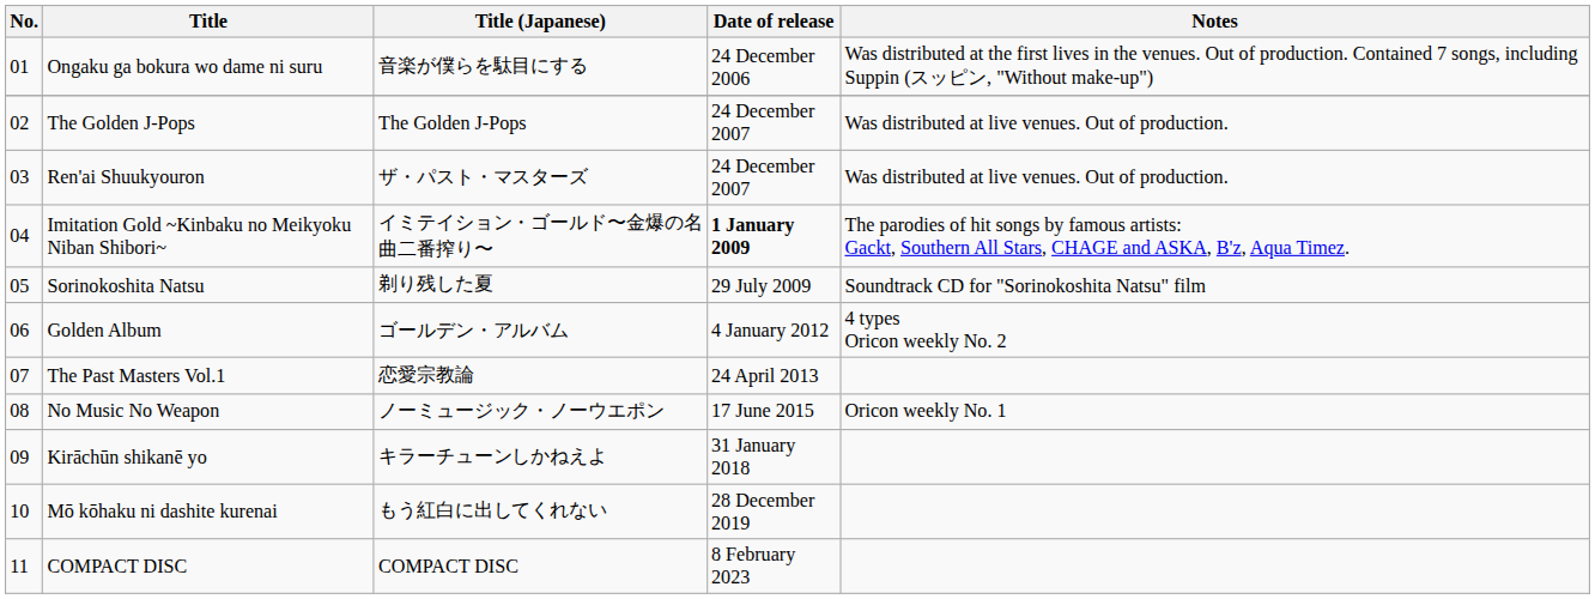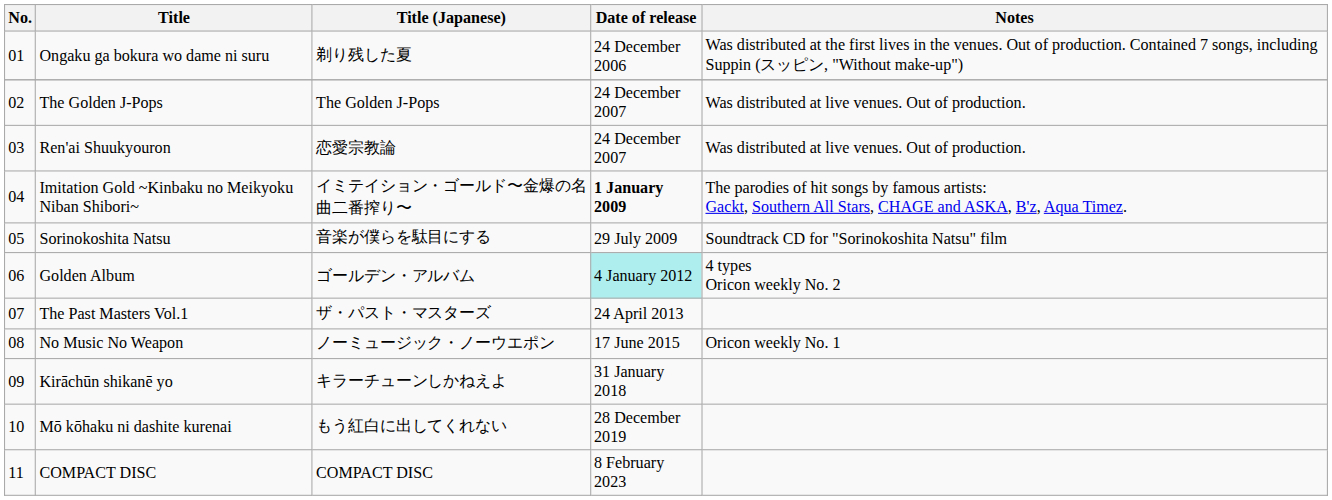 <table class="wikitable" style="font-size: 95%;">
 <tr>
 <th>No.</th>
 <th>Title</th>
 <th>Title (Japanese)</th>
 <th>Date of release</th>
 <th>Notes</th>
 </tr>
 <tr>
 <td>01</td>
 <td>Ongaku ga bokura wo dame ni suru</td>
-<td>音楽が僕らを駄目にする</td>
+<td>剃り残した夏</td>
 <td>24 December 2006</td>
 <td>Was distributed at the first lives in the venues. Out of production. Contained 7 songs, including Suppin (スッピン, "Without make-up")</td>
 </tr>
 <tr>
 </tr>
 <tr>
 <td>02</td>
 <td>The Golden J-Pops</td>
 <td>The Golden J-Pops</td>
 <td>24 December 2007</td>
 <td>Was distributed at live venues. Out of production.</td>
 </tr>
 <tr>
 <td>03</td>
 <td>Ren'ai Shuukyouron</td>
-<td>ザ・パスト・マスターズ</td>
+<td>恋愛宗教論</td>
 <td>24 December 2007</td>
 <td>Was distributed at live venues. Out of production.</td>
 </tr>
 <tr>
 <td>04</td>
 <td>Imitation Gold ~Kinbaku no Meikyoku Niban Shibori~</td>
 <td>イミテイション・ゴールド〜金爆の名曲二番搾り〜</td>
 <td><strong>1 January 2009</strong></td>
 <td>The parodies of hit songs by famous artists:<br><a href='#'>Gackt</a>, <a href='#'>Southern All Stars</a>, <a href='#'>CHAGE and ASKA</a>, <a href='#'>B'z</a>, <a href='#'>Aqua Timez</a>.</td>
 </tr>
 <tr>
 <td>05</td>
 <td>Sorinokoshita Natsu</td>
-<td>剃り残した夏</td>
+<td>音楽が僕らを駄目にする</td>
 <td>29 July 2009</td>
 <td>Soundtrack CD for "Sorinokoshita Natsu" film</td>
 </tr>
 <tr>
 <td>06</td>
 <td>Golden Album</td>
 <td>ゴールデン・アルバム</td>
-<td>4 January 2012</td>
+<td style="background: paleturquoise;">4 January 2012</td>
 <td>4 types<br> Oricon weekly No. 2</td>
 </tr>
 <tr>
 <td>07</td>
 <td>The Past Masters Vol.1</td>
-<td>恋愛宗教論</td>
+<td>ザ・パスト・マスターズ</td>
 <td>24 April 2013</td>
 </tr>
 <tr>
 <td>08</td>
 <td>No Music No Weapon</td>
 <td>ノーミュージック・ノーウエポン</td>
 <td>17 June 2015</td>
 <td>Oricon weekly No. 1</td>
 </tr>
 <tr>
 <td>09</td>
 <td>Kirāchūn shikanē yo</td>
 <td>キラーチューンしかねえよ</td>
 <td>31 January 2018</td>
 <td></td>
 </tr>
 <tr>
 <td>10</td>
 <td>Mō kōhaku ni dashite kurenai</td>
 <td>もう紅白に出してくれない</td>
 <td>28 December 2019</td>
 <td></td>
 </tr>
 <tr>
 <td>11</td>
 <td>COMPACT DISC</td>
 <td>COMPACT DISC</td>
 <td>8 February 2023</td>
 <td></td>
 </tr>
 </table>
